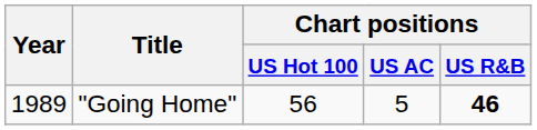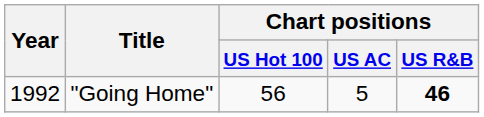 <table class="wikitable">
 <tr>
 <th rowspan="2">Year</th>
 <th rowspan="2">Title</th>
 <th colspan="3">Chart positions</th>
 </tr>
 <tr>
 <th><small><a href='#'>US Hot 100</a></small></th>
 <th><small><a href='#'>US AC</a></small></th>
 <th><small><a href='#'>US R&B</a></small></th>
 </tr>
 <tr>
-<td>1989</td>
+<td>1992</td>
 <td>"Going Home"</td>
 <td align=center>56</td>
 <td align=center>5</td>
 <td align=center><strong>46</strong></td>
 </tr>
 </table>
